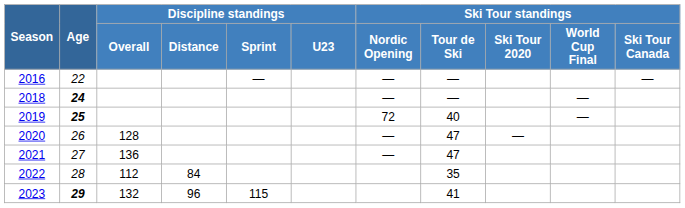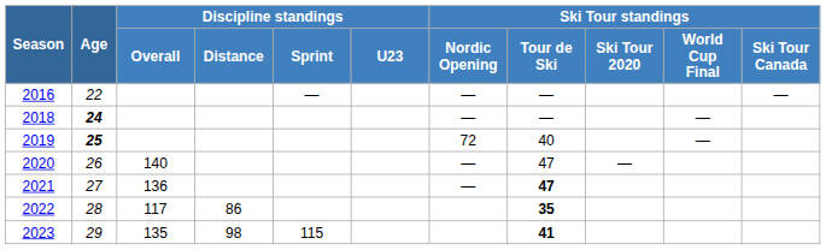 <table class="wikitable" style="font-size:95%; text-align:center; border:grey solid 1px; border-collapse:collapse; background:#ffffff;">
 <tr>
 <th style="background-color:#369; color:white; width:60px;" rowspan="2"> Season </th>
 <th style="background-color:#369; color:white; width:40px;" rowspan="2"> Age </th>
 <th style="background-color:#4180be; color:white;" colspan="4">Discipline standings</th>
 <th style="background-color:#4180be; color:white;" colspan="5">Ski Tour standings</th>
 </tr>
 <tr>
 <th style="background-color:#4180be; color:white; width:75px;">Overall</th>
 <th style="background-color:#4180be; color:white; width:75px;">Distance</th>
 <th style="background-color:#4180be; color:white; width:75px;">Sprint</th>
 <th style="background-color:#4180be; color:white; width:75px;">U23</th>
 <th style="background-color:#4180be; color:white; width:75px;">Nordic<br>Opening</th>
 <th style="background-color:#4180be; color:white; width:75px;">Tour de<br>Ski</th>
 <th style="background-color:#4180be; color:white; width:75px;">Ski Tour<br>2020</th>
 <th style="background-color:#4180be; color:white; width:75px;">World Cup<br>Final</th>
 <th style="background-color:#4180be; color:white; width:75px;">Ski Tour<br>Canada</th>
 </tr>
 <tr>
 <td><a href='#'>2016</a></td>
 <td><em>22</em></td>
 <td></td>
 <td></td>
 <td>—</td>
 <td></td>
 <td>—</td>
 <td>—</td>
 <td></td>
 <td></td>
 <td>—</td>
 </tr>
 <tr>
 <td><a href='#'>2018</a></td>
 <td><strong><em>24</em></strong></td>
 <td></td>
 <td></td>
 <td></td>
 <td></td>
 <td>—</td>
 <td>—</td>
 <td></td>
 <td>—</td>
 <td></td>
 </tr>
 <tr>
 <td><a href='#'>2019</a></td>
 <td><strong><em>25</em></strong></td>
 <td></td>
 <td></td>
 <td></td>
 <td></td>
 <td>72</td>
 <td>40</td>
 <td></td>
 <td>—</td>
 <td></td>
 </tr>
 <tr>
 <td><a href='#'>2020</a></td>
 <td><em>26</em></td>
-<td>128</td>
+<td>140</td>
 <td></td>
 <td></td>
 <td></td>
 <td>—</td>
 <td>47</td>
 <td>—</td>
 <td></td>
 <td></td>
 </tr>
 <tr>
 <td><a href='#'>2021</a></td>
 <td><em>27</em></td>
 <td>136</td>
 <td></td>
 <td></td>
 <td></td>
 <td>—</td>
-<td>47</td>
+<td><strong>47</strong></td>
 <td></td>
 <td></td>
 <td></td>
 </tr>
 <tr>
 <td><a href='#'>2022</a></td>
 <td><em>28</em></td>
-<td>112</td>
-<td>84</td>
+<td>117</td>
+<td>86</td>
 <td></td>
 <td></td>
 <td></td>
-<td>35</td>
+<td><strong>35</strong></td>
 <td></td>
 <td></td>
 <td></td>
 </tr>
 <tr>
 <td><a href='#'>2023</a></td>
-<td><strong><em>29</em></strong></td>
-<td>132</td>
-<td>96</td>
+<td><em>29</em></td>
+<td>135</td>
+<td>98</td>
 <td>115</td>
 <td></td>
 <td></td>
-<td>41</td>
+<td><strong>41</strong></td>
 <td></td>
 <td></td>
 <td></td>
 </tr>
 </table>
